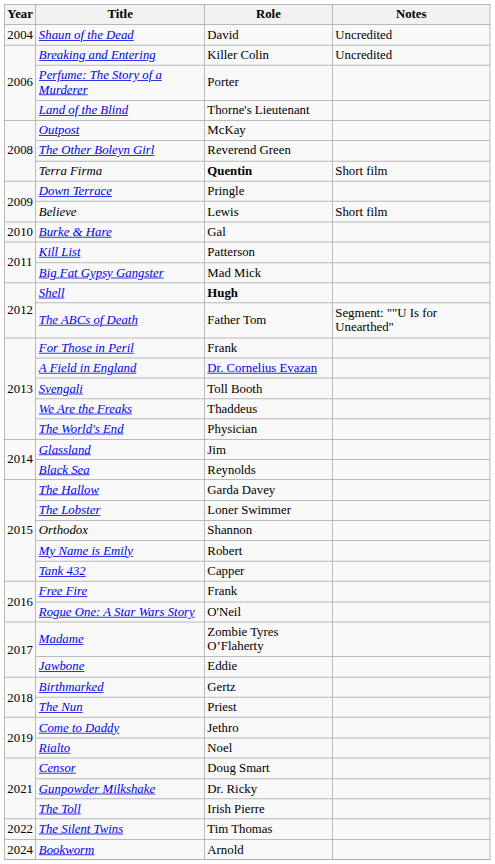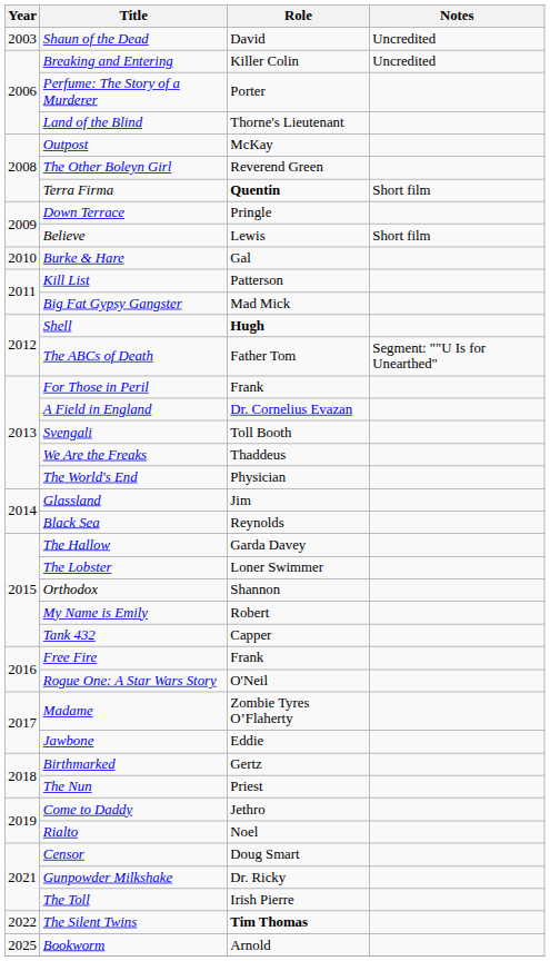 <table class="wikitable sortable">
 <tr>
 <th>Year</th>
 <th>Title</th>
 <th>Role</th>
 <th class="unsortable">Notes</th>
 </tr>
 <tr>
-<td>2004</td>
+<td>2003</td>
 <td><em><a href='#'>Shaun of the Dead</a></em></td>
 <td>David</td>
 <td>Uncredited</td>
 </tr>
 <tr>
 <td rowspan="3">2006</td>
 <td><em><a href='#'>Breaking and Entering</a></em></td>
 <td>Killer Colin</td>
 <td>Uncredited</td>
 </tr>
 <tr>
 <td><em><a href='#'>Perfume: The Story of a Murderer</a></em></td>
 <td>Porter</td>
 <td></td>
 </tr>
 <tr>
 <td><em><a href='#'>Land of the Blind</a></em></td>
 <td>Thorne's Lieutenant</td>
 <td></td>
 </tr>
 <tr>
 <td rowspan="3">2008</td>
 <td><em><a href='#'>Outpost</a></em></td>
 <td>McKay</td>
 <td></td>
 </tr>
 <tr>
 <td><em><a href='#'>The Other Boleyn Girl</a></em></td>
 <td>Reverend Green</td>
 <td></td>
 </tr>
 <tr>
 <td><em>Terra Firma</em></td>
 <td><strong>Quentin</strong></td>
 <td>Short film</td>
 </tr>
 <tr>
 <td rowspan="2">2009</td>
 <td><em><a href='#'>Down Terrace</a></em></td>
 <td>Pringle</td>
 <td></td>
 </tr>
 <tr>
 <td><em>Believe</em></td>
 <td>Lewis</td>
 <td>Short film</td>
 </tr>
 <tr>
 <td>2010</td>
 <td><em><a href='#'>Burke & Hare</a></em></td>
 <td>Gal</td>
 <td></td>
 </tr>
 <tr>
 <td rowspan="2">2011</td>
 <td><em><a href='#'>Kill List</a></em></td>
 <td>Patterson</td>
 <td></td>
 </tr>
 <tr>
 <td><em><a href='#'>Big Fat Gypsy Gangster</a></em></td>
 <td>Mad Mick</td>
 <td></td>
 </tr>
 <tr>
 <td rowspan="2">2012</td>
 <td><em><a href='#'>Shell</a></em></td>
 <td><strong>Hugh</strong></td>
 <td></td>
 </tr>
 <tr>
 <td><em><a href='#'>The ABCs of Death</a></em></td>
 <td>Father Tom</td>
 <td>Segment: ""U Is for Unearthed"</td>
 </tr>
 <tr>
 <td rowspan="5">2013</td>
 <td><em><a href='#'>For Those in Peril</a></em></td>
 <td>Frank</td>
 <td></td>
 </tr>
 <tr>
 <td><em><a href='#'>A Field in England</a></em></td>
 <td><a href='#'>Dr. Cornelius Evazan</a></td>
 <td></td>
 </tr>
 <tr>
 <td><em><a href='#'>Svengali</a></em></td>
 <td>Toll Booth</td>
 <td></td>
 </tr>
 <tr>
 <td><em><a href='#'>We Are the Freaks</a></em></td>
 <td>Thaddeus</td>
 <td></td>
 </tr>
 <tr>
 <td><em><a href='#'>The World's End</a></em></td>
 <td>Physician</td>
 <td></td>
 </tr>
 <tr>
 <td rowspan="2">2014</td>
 <td><em><a href='#'>Glassland</a></em></td>
 <td>Jim</td>
 <td></td>
 </tr>
 <tr>
 <td><em><a href='#'>Black Sea</a></em></td>
 <td>Reynolds</td>
 <td></td>
 </tr>
 <tr>
 <td rowspan="5">2015</td>
 <td><em><a href='#'>The Hallow</a></em></td>
 <td>Garda Davey</td>
 <td></td>
 </tr>
 <tr>
 <td><em><a href='#'>The Lobster</a></em></td>
 <td>Loner Swimmer</td>
 <td></td>
 </tr>
 <tr>
 <td><em>Orthodox</em></td>
 <td>Shannon</td>
 <td></td>
 </tr>
 <tr>
 <td><em><a href='#'>My Name is Emily</a></em></td>
 <td>Robert</td>
 <td></td>
 </tr>
 <tr>
 <td><em><a href='#'>Tank 432</a></em></td>
 <td>Capper</td>
 <td></td>
 </tr>
 <tr>
 <td rowspan="2">2016</td>
 <td><em><a href='#'>Free Fire</a></em></td>
 <td>Frank</td>
 <td></td>
 </tr>
 <tr>
 <td><em><a href='#'>Rogue One: A Star Wars Story</a></em></td>
 <td>O'Neil</td>
 <td></td>
 </tr>
 <tr>
 <td rowspan="2">2017</td>
 <td><em><a href='#'>Madame</a></em></td>
 <td>Zombie Tyres O’Flaherty</td>
 <td></td>
 </tr>
 <tr>
 <td><em><a href='#'>Jawbone</a></em></td>
 <td>Eddie</td>
 <td></td>
 </tr>
 <tr>
 <td rowspan="2">2018</td>
 <td><em><a href='#'>Birthmarked</a></em></td>
 <td>Gertz</td>
 <td></td>
 </tr>
 <tr>
 <td><em><a href='#'>The Nun</a></em></td>
 <td>Priest</td>
 <td></td>
 </tr>
 <tr>
 <td rowspan="2">2019</td>
 <td><em><a href='#'>Come to Daddy</a></em></td>
 <td>Jethro</td>
 <td></td>
 </tr>
 <tr>
 <td><em><a href='#'>Rialto</a></em></td>
 <td>Noel</td>
 <td></td>
 </tr>
 <tr>
 <td rowspan="3">2021</td>
 <td><em><a href='#'>Censor</a></em></td>
 <td>Doug Smart</td>
 <td></td>
 </tr>
 <tr>
 <td><em><a href='#'>Gunpowder Milkshake</a></em></td>
 <td>Dr. Ricky</td>
 <td></td>
 </tr>
 <tr>
 <td><em><a href='#'>The Toll</a></em></td>
 <td>Irish Pierre</td>
 <td></td>
 </tr>
 <tr>
 <td>2022</td>
 <td><em><a href='#'>The Silent Twins</a></em></td>
-<td>Tim Thomas</td>
+<td><strong>Tim Thomas</strong></td>
 <td></td>
 </tr>
 <tr>
-<td>2024</td>
+<td>2025</td>
 <td><em><a href='#'>Bookworm</a></em></td>
 <td>Arnold</td>
 <td></td>
 </tr>
 <tr>
 </tr>
 </table>
